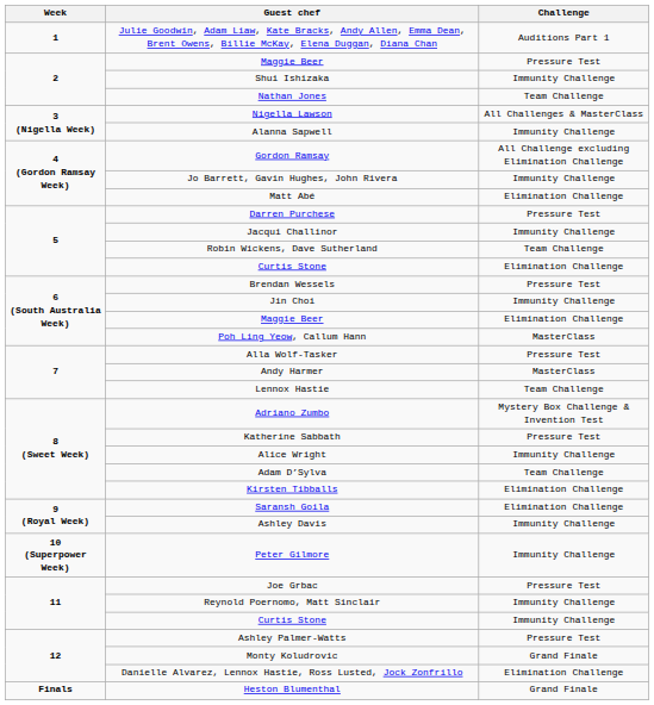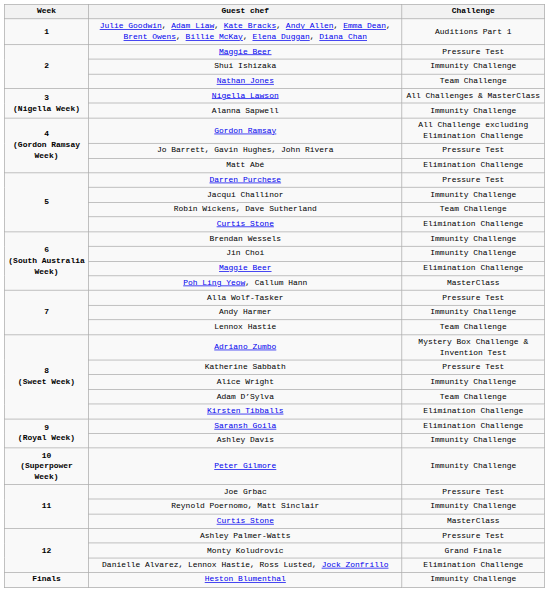 <table class="wikitable" style="text-align:center; width:85%; font-size:85%; line-height:15px">
 <tr>
 <th>Week</th>
 <th>Guest chef</th>
 <th>Challenge</th>
 </tr>
 <tr>
 <td rowspan="1"><strong>1</strong></td>
 <td><a href='#'>Julie Goodwin</a>, <a href='#'>Adam Liaw</a>, <a href='#'>Kate Bracks</a>, <a href='#'>Andy Allen</a>, <a href='#'>Emma Dean</a>, <a href='#'>Brent Owens</a>, <a href='#'>Billie McKay</a>, <a href='#'>Elena Duggan</a>, <a href='#'>Diana Chan</a></td>
 <td rowspan="1">Auditions Part 1</td>
 </tr>
 <tr>
 <td rowspan="3"><strong>2</strong></td>
 <td><a href='#'>Maggie Beer</a></td>
 <td>Pressure Test</td>
 </tr>
 <tr>
 <td>Shui Ishizaka</td>
 <td>Immunity Challenge</td>
 </tr>
 <tr>
 <td><a href='#'>Nathan Jones</a></td>
 <td>Team Challenge</td>
 </tr>
 <tr>
 <td rowspan="2"><strong>3<br>(Nigella Week)</strong></td>
 <td><a href='#'>Nigella Lawson</a></td>
 <td>All Challenges & MasterClass</td>
 </tr>
 <tr>
 <td>Alanna Sapwell</td>
 <td>Immunity Challenge</td>
 </tr>
 <tr>
 <td rowspan="3"><strong>4<br>(Gordon Ramsay Week)</strong></td>
 <td><a href='#'>Gordon Ramsay</a></td>
 <td>All Challenge excluding Elimination Challenge</td>
 </tr>
 <tr>
 <td>Jo Barrett, Gavin Hughes, John Rivera</td>
-<td>Immunity Challenge</td>
+<td>Pressure Test</td>
 </tr>
 <tr>
 <td>Matt Abé</td>
 <td>Elimination Challenge</td>
 </tr>
 <tr>
 <td rowspan="4"><strong>5</strong></td>
 <td><a href='#'>Darren Purchese</a></td>
 <td>Pressure Test</td>
 </tr>
 <tr>
 <td>Jacqui Challinor</td>
 <td>Immunity Challenge</td>
 </tr>
 <tr>
 <td>Robin Wickens, Dave Sutherland</td>
 <td>Team Challenge</td>
 </tr>
 <tr>
 <td><a href='#'>Curtis Stone</a></td>
 <td>Elimination Challenge</td>
 </tr>
 <tr>
 <td rowspan="4"><strong>6<br>(South Australia Week)</strong></td>
 <td>Brendan Wessels</td>
-<td>Pressure Test</td>
+<td>Immunity Challenge</td>
 </tr>
 <tr>
 <td>Jin Choi</td>
 <td>Immunity Challenge</td>
 </tr>
 <tr>
 <td><a href='#'>Maggie Beer</a></td>
 <td>Elimination Challenge</td>
 </tr>
 <tr>
 <td><a href='#'>Poh Ling Yeow</a>, Callum Hann</td>
 <td>MasterClass</td>
 </tr>
 <tr>
 <td rowspan="3"><strong>7</strong></td>
 <td>Alla Wolf-Tasker</td>
 <td>Pressure Test</td>
 </tr>
 <tr>
 <td>Andy Harmer</td>
-<td>MasterClass</td>
+<td>Immunity Challenge</td>
 </tr>
 <tr>
 <td>Lennox Hastie</td>
 <td>Team Challenge</td>
 </tr>
 <tr>
 <td rowspan="5"><strong>8<br>(Sweet Week)</strong></td>
 <td><a href='#'>Adriano Zumbo</a></td>
 <td>Mystery Box Challenge & Invention Test</td>
 </tr>
 <tr>
 <td>Katherine Sabbath</td>
 <td>Pressure Test</td>
 </tr>
 <tr>
 <td>Alice Wright</td>
 <td>Immunity Challenge</td>
 </tr>
 <tr>
 <td>Adam D’Sylva</td>
 <td>Team Challenge</td>
 </tr>
 <tr>
 <td><a href='#'>Kirsten Tibballs</a></td>
 <td>Elimination Challenge</td>
 </tr>
 <tr>
 <td rowspan="2"><strong>9<br>(Royal Week)</strong></td>
 <td><a href='#'>Saransh Goila</a></td>
 <td>Elimination Challenge</td>
 </tr>
 <tr>
 <td>Ashley Davis</td>
 <td>Immunity Challenge</td>
 </tr>
 <tr>
 <td><strong>10<br>(Superpower Week)</strong></td>
 <td><a href='#'>Peter Gilmore</a></td>
 <td>Immunity Challenge</td>
 </tr>
 <tr>
 <td rowspan="3"><strong>11</strong></td>
 <td>Joe Grbac</td>
 <td>Pressure Test</td>
 </tr>
 <tr>
 <td>Reynold Poernomo, Matt Sinclair</td>
 <td>Immunity Challenge</td>
 </tr>
 <tr>
 <td><a href='#'>Curtis Stone</a></td>
-<td>Immunity Challenge</td>
+<td>MasterClass</td>
 </tr>
 <tr>
 <td rowspan="3"><strong>12</strong></td>
 <td>Ashley Palmer-Watts</td>
 <td>Pressure Test</td>
 </tr>
 <tr>
 <td>Monty Koludrovic</td>
 <td>Grand Finale</td>
 </tr>
 <tr>
 <td>Danielle Alvarez, Lennox Hastie, Ross Lusted, <a href='#'>Jock Zonfrillo</a></td>
 <td>Elimination Challenge</td>
 </tr>
 <tr>
 <td><strong>Finals</strong></td>
 <td><a href='#'>Heston Blumenthal</a></td>
-<td>Grand Finale</td>
+<td>Immunity Challenge</td>
 </tr>
 </table>
